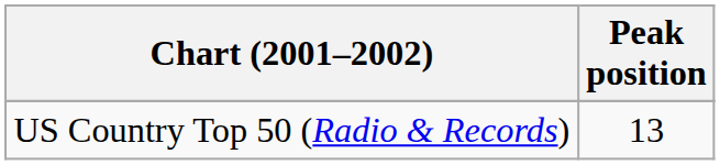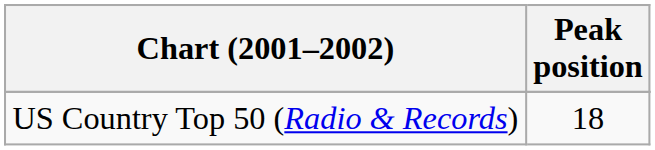 <table class="wikitable sortable">
 <tr>
 <th align="left">Chart (2001–2002)</th>
 <th align="center">Peak<br>position</th>
 </tr>
 <tr>
 </tr>
 <tr>
 <td>US Country Top 50 (<em><a href='#'>Radio & Records</a></em>)</td>
-<td align="center">13</td>
+<td align="center">18</td>
 </tr>
 </table>
